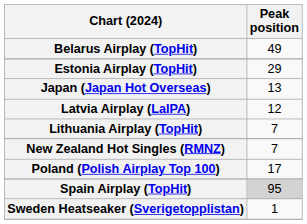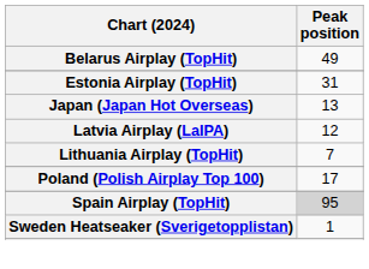 <table class="wikitable sortable plainrowheaders" style="text-align:center">
 <tr>
 <th scope="col">Chart (2024)</th>
 <th scope="col">Peak<br>position</th>
 </tr>
 <tr>
 <th scope="row">Belarus Airplay (<a href='#'>TopHit</a>)</th>
 <td>49</td>
 </tr>
 <tr>
 </tr>
 <tr>
 </tr>
 <tr>
 </tr>
 <tr>
 <th scope="row">Estonia Airplay (<a href='#'>TopHit</a>)</th>
-<td>29</td>
+<td>31</td>
 </tr>
 <tr>
 <th scope="row">Japan (<a href='#'>Japan Hot Overseas</a>)</th>
 <td>13</td>
 </tr>
 <tr>
 <th scope="row">Latvia Airplay (<a href='#'>LaIPA</a>)</th>
 <td>12</td>
 </tr>
 <tr>
 <th scope="row">Lithuania Airplay (<a href='#'>TopHit</a>)</th>
 <td>7</td>
 </tr>
 <tr>
 </tr>
 <tr>
-</tr>
-<tr>
-<th scope="row">New Zealand Hot Singles (<a href='#'>RMNZ</a>)</th>
-<td>7</td>
 </tr>
 <tr>
 <th scope="row">Poland (<a href='#'>Polish Airplay Top 100</a>)</th>
 <td>17</td>
 </tr>
 <tr>
 </tr>
 <tr>
 </tr>
 <tr>
 <th scope="row">Spain Airplay (<a href='#'>TopHit</a>)</th>
 <td style="background: lightgrey;">95</td>
 </tr>
 <tr>
 <th scope="row">Sweden Heatseaker (<a href='#'>Sverigetopplistan</a>)</th>
 <td>1</td>
 </tr>
 <tr>
 </tr>
 <tr>
 </tr>
 <tr>
 </tr>
 </table>
